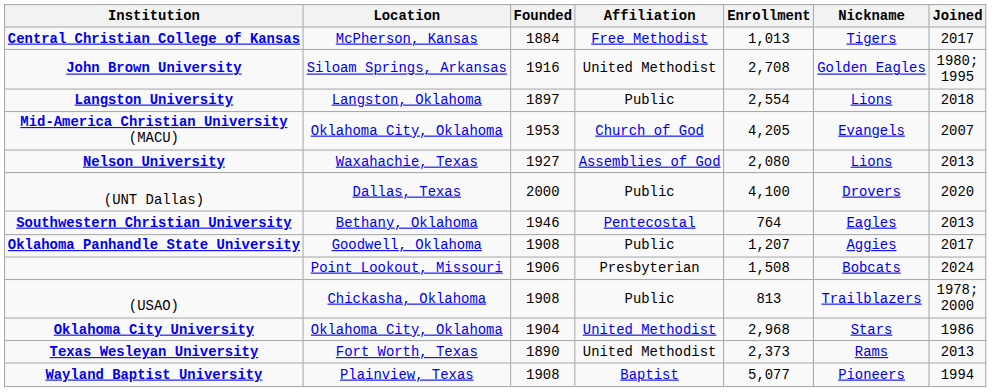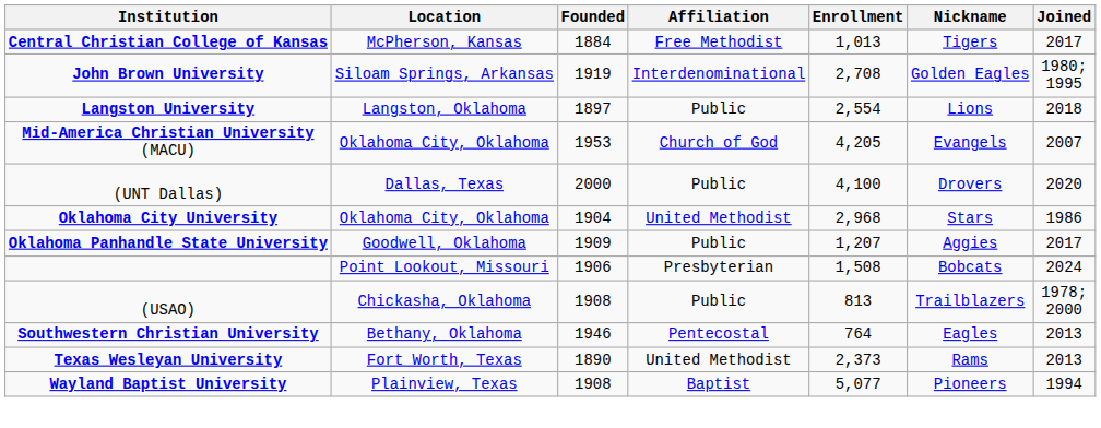 <table class="wikitable sortable" style="text-align:center">
 <tr>
 <th>Institution</th>
 <th>Location</th>
 <th>Founded</th>
 <th>Affiliation</th>
 <th>Enrollment</th>
 <th>Nickname</th>
 <th>Joined</th>
 </tr>
 <tr>
 <td><strong><a href='#'>Central Christian College of Kansas</a></strong></td>
 <td><a href='#'>McPherson, Kansas</a></td>
 <td>1884</td>
 <td><a href='#'>Free Methodist</a></td>
 <td>1,013</td>
 <td><a href='#'>Tigers</a></td>
 <td>2017</td>
 </tr>
 <tr>
 <td><strong><a href='#'>John Brown University</a></strong></td>
 <td><a href='#'>Siloam Springs, Arkansas</a></td>
-<td>1916</td>
-<td>United Methodist</td>
+<td>1919</td>
+<td><a href='#'>Interdenominational</a></td>
 <td>2,708</td>
 <td><a href='#'>Golden Eagles</a></td>
 <td>1980;<br>1995</td>
 </tr>
 <tr>
 <td><strong><a href='#'>Langston University</a></strong></td>
 <td><a href='#'>Langston, Oklahoma</a></td>
 <td>1897</td>
 <td>Public<br></td>
 <td>2,554</td>
 <td><a href='#'>Lions</a></td>
 <td>2018</td>
 </tr>
 <tr>
 <td><strong><a href='#'>Mid-America Christian University</a></strong><br>(MACU)</td>
 <td><a href='#'>Oklahoma City, Oklahoma</a></td>
 <td>1953</td>
 <td><a href='#'>Church of God</a></td>
 <td>4,205</td>
 <td><a href='#'>Evangels</a></td>
 <td>2007</td>
 </tr>
 <tr>
-<td><strong><a href='#'>Nelson University</a></strong></td>
-<td><a href='#'>Waxahachie, Texas</a></td>
-<td>1927</td>
-<td><a href='#'>Assemblies of God</a></td>
-<td>2,080</td>
-<td><a href='#'>Lions</a></td>
-<td>2013</td>
-</tr>
-<tr>
 <td><br>(UNT Dallas)</td>
 <td><a href='#'>Dallas, Texas</a></td>
 <td>2000</td>
 <td>Public</td>
 <td>4,100</td>
 <td><a href='#'>Drovers</a></td>
 <td>2020</td>
 </tr>
 <tr>
-<td><strong><a href='#'>Southwestern Christian University</a></strong></td>
-<td><a href='#'>Bethany, Oklahoma</a></td>
-<td>1946</td>
-<td><a href='#'>Pentecostal</a></td>
-<td>764</td>
-<td><a href='#'>Eagles</a></td>
-<td>2013</td>
+<td><strong><a href='#'>Oklahoma City University</a></strong></td>
+<td><a href='#'>Oklahoma City, Oklahoma</a></td>
+<td>1904</td>
+<td><a href='#'>United Methodist</a></td>
+<td>2,968</td>
+<td><a href='#'>Stars</a></td>
+<td>1986</td>
 </tr>
 <tr>
 <td><strong><a href='#'>Oklahoma Panhandle State University</a></strong></td>
 <td><a href='#'>Goodwell, Oklahoma</a></td>
-<td>1908</td>
+<td>1909</td>
 <td>Public</td>
 <td>1,207</td>
 <td><a href='#'>Aggies</a></td>
 <td>2017</td>
 </tr>
 <tr>
 <td></td>
 <td><a href='#'>Point Lookout, Missouri</a></td>
 <td>1906</td>
 <td>Presbyterian<br></td>
 <td>1,508</td>
 <td><a href='#'>Bobcats</a></td>
 <td>2024</td>
 </tr>
 <tr>
 <td><br>(USAO)</td>
 <td><a href='#'>Chickasha, Oklahoma</a></td>
 <td>1908</td>
 <td>Public</td>
 <td>813</td>
 <td><a href='#'>Trailblazers</a></td>
 <td>1978;<br>2000</td>
 </tr>
 <tr>
-<td><strong><a href='#'>Oklahoma City University</a></strong></td>
-<td><a href='#'>Oklahoma City, Oklahoma</a></td>
-<td>1904</td>
-<td><a href='#'>United Methodist</a></td>
-<td>2,968</td>
-<td><a href='#'>Stars</a></td>
-<td>1986</td>
+<td><strong><a href='#'>Southwestern Christian University</a></strong></td>
+<td><a href='#'>Bethany, Oklahoma</a></td>
+<td>1946</td>
+<td><a href='#'>Pentecostal</a></td>
+<td>764</td>
+<td><a href='#'>Eagles</a></td>
+<td>2013</td>
 </tr>
 <tr>
 <td><strong><a href='#'>Texas Wesleyan University</a></strong></td>
 <td><a href='#'>Fort Worth, Texas</a></td>
 <td>1890</td>
 <td>United Methodist</td>
 <td>2,373</td>
 <td><a href='#'>Rams</a></td>
 <td>2013</td>
 </tr>
 <tr>
 <td><strong><a href='#'>Wayland Baptist University</a></strong></td>
 <td><a href='#'>Plainview, Texas</a></td>
 <td>1908</td>
 <td><a href='#'>Baptist</a></td>
 <td>5,077</td>
 <td><a href='#'>Pioneers</a></td>
 <td>1994</td>
 </tr>
 </table>
